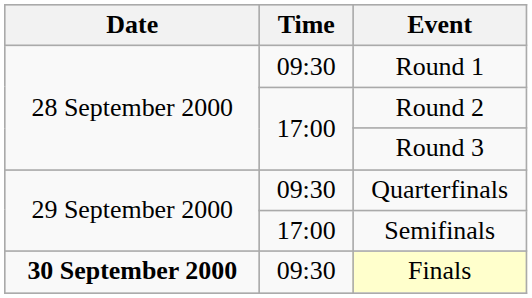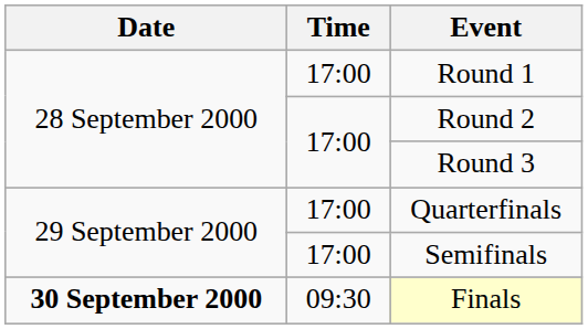 <table class = "wikitable" style="text-align:center;">
 <tr>
 <th width=150>Date</th>
 <th width=50>Time</th>
 <th width=100>Event</th>
 </tr>
 <tr>
 <td rowspan=3>28 September 2000</td>
-<td>09:30</td>
+<td>17:00</td>
 <td>Round 1</td>
 </tr>
 <tr>
 <td rowspan=2>17:00</td>
 <td>Round 2</td>
 </tr>
 <tr>
 <td>Round 3</td>
 </tr>
 <tr>
 <td rowspan=2>29 September 2000</td>
-<td>09:30</td>
+<td>17:00</td>
 <td>Quarterfinals</td>
 </tr>
 <tr>
 <td>17:00</td>
 <td>Semifinals</td>
 </tr>
 <tr>
 <td><strong>30 September 2000</strong></td>
 <td>09:30</td>
 <td bgcolor=ffffcc>Finals</td>
 </tr>
 </table>
